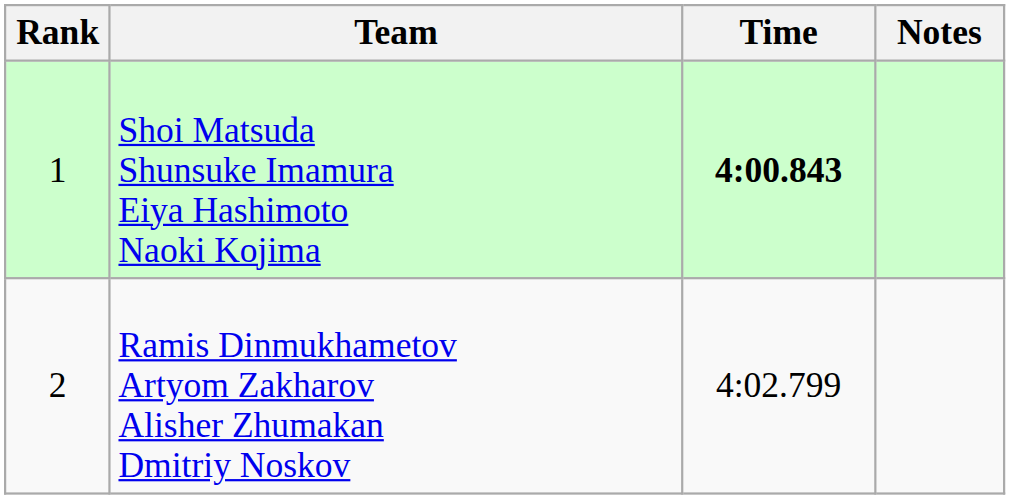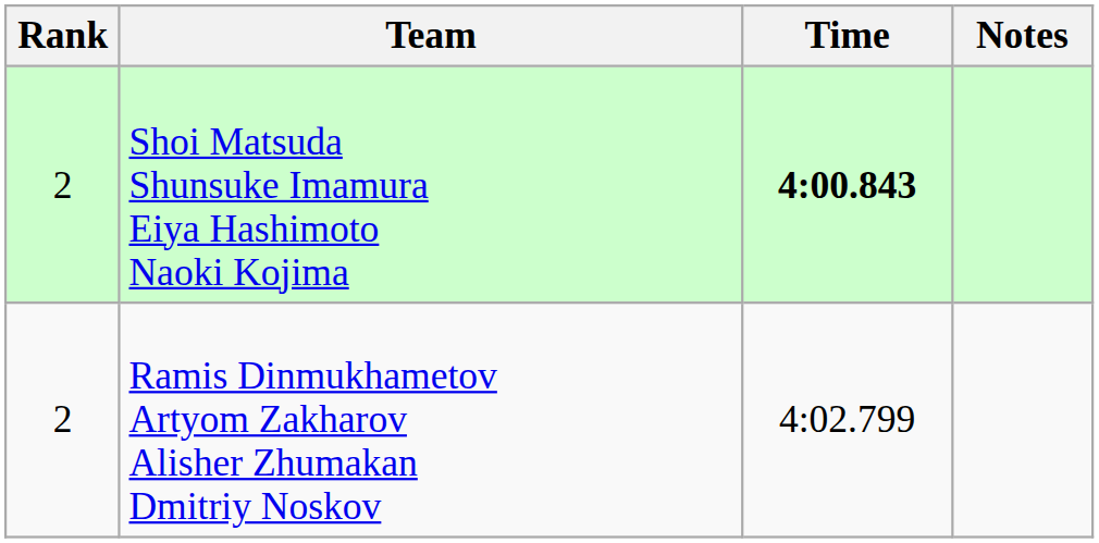 <table class=wikitable style="text-align:center">
 <tr>
 <th width=40>Rank</th>
 <th width=250>Team</th>
 <th width=80>Time</th>
 <th width=50>Notes</th>
 </tr>
 <tr bgcolor="ccffcc">
-<td>1</td>
+<td>2</td>
 <td align=left><br><a href='#'>Shoi Matsuda</a><br><a href='#'>Shunsuke Imamura</a><br><a href='#'>Eiya Hashimoto</a><br><a href='#'>Naoki Kojima</a></td>
 <td><strong>4:00.843</strong></td>
 <td></td>
 </tr>
 <tr>
 <td>2</td>
 <td align=left><br><a href='#'>Ramis Dinmukhametov</a><br><a href='#'>Artyom Zakharov</a><br><a href='#'>Alisher Zhumakan</a><br><a href='#'>Dmitriy Noskov</a></td>
 <td>4:02.799</td>
 <td></td>
 </tr>
 </table>
